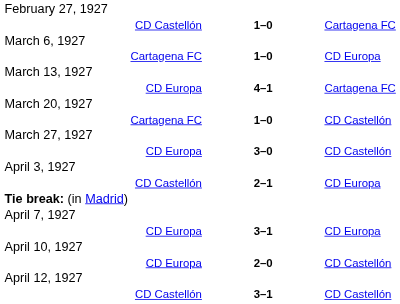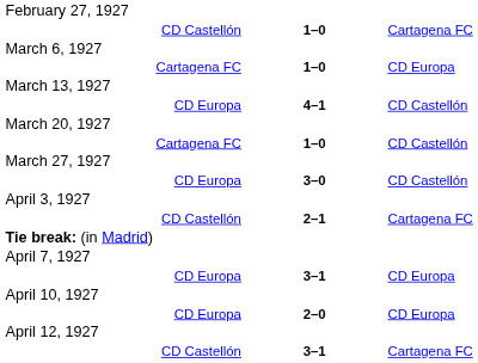 <table width=100% cellspacing=1>
 <tr>
 <th width=20%></th>
 <th width=12%></th>
 <th width=20%></th>
 <th></th>
 </tr>
 <tr>
 <td>February 27, 1927</td>
 </tr>
 <tr style=font-size:90%>
 <td align=right><a href='#'>CD Castellón</a></td>
 <td align=center><strong>1–0</strong></td>
 <td align=left><a href='#'>Cartagena FC</a></td>
 </tr>
 <tr>
 <td>March 6, 1927</td>
 </tr>
 <tr style=font-size:90%>
 <td align=right><a href='#'>Cartagena FC</a></td>
 <td align=center><strong>1–0</strong></td>
 <td align=left><a href='#'>CD Europa</a></td>
 </tr>
 <tr>
 <td>March 13, 1927</td>
 </tr>
 <tr style=font-size:90%>
 <td align=right><a href='#'>CD Europa</a></td>
 <td align=center><strong>4–1</strong></td>
-<td align=left><a href='#'>Cartagena FC</a></td>
+<td align=left><a href='#'>CD Castellón</a></td>
 </tr>
 <tr>
 <td>March 20, 1927</td>
 </tr>
 <tr style=font-size:90%>
 <td align=right><a href='#'>Cartagena FC</a></td>
 <td align=center><strong>1–0</strong></td>
 <td align=left><a href='#'>CD Castellón</a></td>
 </tr>
 <tr>
 <td>March 27, 1927</td>
 </tr>
 <tr style=font-size:90%>
 <td align=right><a href='#'>CD Europa</a></td>
 <td align=center><strong>3–0</strong></td>
 <td align=left><a href='#'>CD Castellón</a></td>
 </tr>
 <tr>
 <td>April 3, 1927</td>
 </tr>
 <tr style=font-size:90%>
 <td align=right><a href='#'>CD Castellón</a></td>
 <td align=center><strong>2–1</strong></td>
-<td align=left><a href='#'>CD Europa</a></td>
+<td align=left><a href='#'>Cartagena FC</a></td>
 </tr>
 <tr>
 <td><strong>Tie break:</strong> (in <a href='#'>Madrid</a>)</td>
 </tr>
 <tr>
 <td>April 7, 1927</td>
 </tr>
 <tr style=font-size:90%>
 <td align=right><a href='#'>CD Europa</a></td>
 <td align=center><strong>3–1</strong></td>
 <td align=left><a href='#'>CD Europa</a></td>
 </tr>
 <tr>
 <td>April 10, 1927</td>
 </tr>
 <tr style=font-size:90%>
 <td align=right><a href='#'>CD Europa</a></td>
 <td align=center><strong>2–0</strong></td>
-<td align=left><a href='#'>CD Castellón</a></td>
+<td align=left><a href='#'>CD Europa</a></td>
 </tr>
 <tr>
 <td>April 12, 1927</td>
 </tr>
 <tr style=font-size:90%>
 <td align=right><a href='#'>CD Castellón</a></td>
 <td align=center><strong>3–1</strong></td>
-<td align=left><a href='#'>CD Castellón</a></td>
+<td align=left><a href='#'>Cartagena FC</a></td>
 </tr>
 </table>
